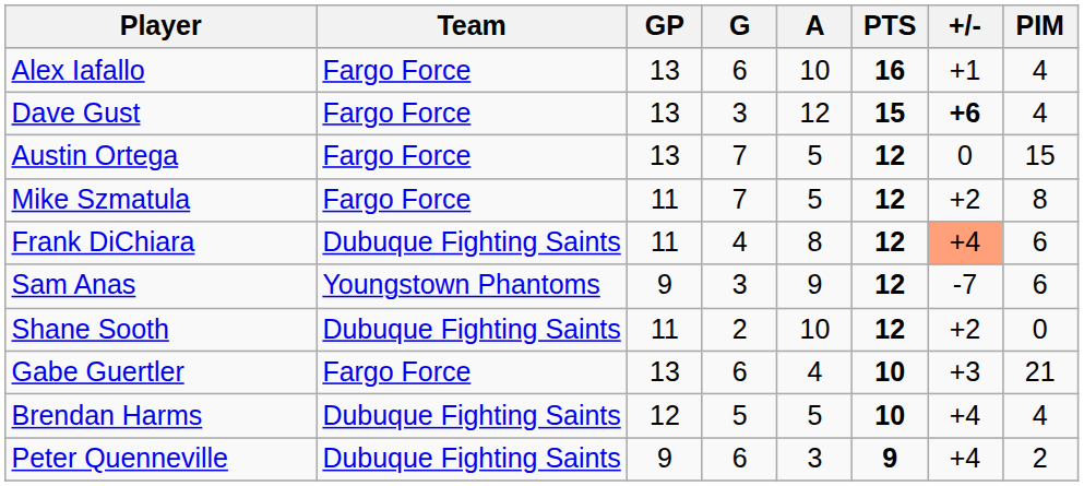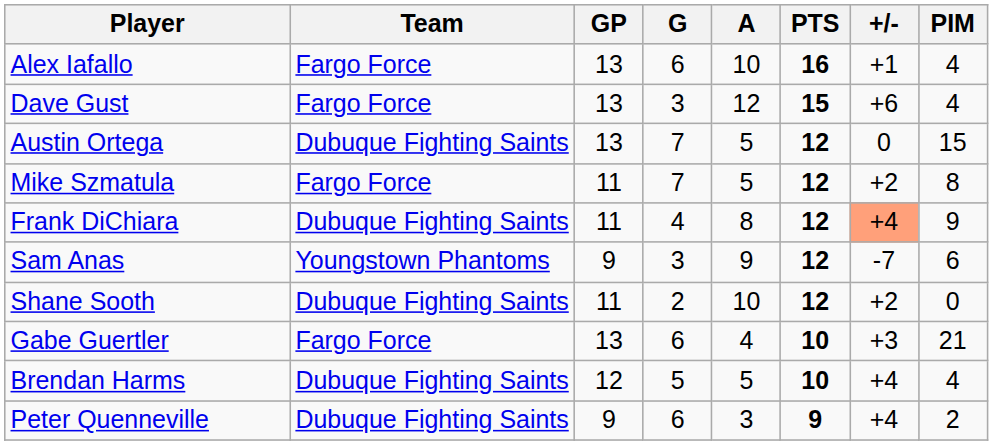 <table class="wikitable" style="text-align:center">
 <tr>
 <th bgcolor="#DDDDFF" width="29%">Player</th>
 <th bgcolor="#DDDDFF" width="29%">Team</th>
 <th bgcolor="#DDDDFF" width="7%">GP</th>
 <th bgcolor="#DDDDFF" width="7%">G</th>
 <th bgcolor="#DDDDFF" width="7%">A</th>
 <th bgcolor="#DDDDFF" width="7%">PTS</th>
 <th bgcolor="#DDDDFF" width="7%">+/-</th>
 <th bgcolor="#DDDDFF" width="7%">PIM</th>
 </tr>
 <tr>
 <td align=left><a href='#'>Alex Iafallo</a></td>
 <td align=left><a href='#'>Fargo Force</a></td>
 <td>13</td>
 <td>6</td>
 <td>10</td>
 <td><strong>16</strong></td>
 <td>+1</td>
 <td>4</td>
 </tr>
 <tr>
 <td align=left><a href='#'>Dave Gust</a></td>
 <td align=left><a href='#'>Fargo Force</a></td>
 <td>13</td>
 <td>3</td>
 <td>12</td>
 <td><strong>15</strong></td>
-<td><strong>+6</strong></td>
+<td>+6</td>
 <td>4</td>
 </tr>
 <tr>
 <td align=left><a href='#'>Austin Ortega</a></td>
-<td align=left><a href='#'>Fargo Force</a></td>
+<td align=left><a href='#'>Dubuque Fighting Saints</a></td>
 <td>13</td>
 <td>7</td>
 <td>5</td>
 <td><strong>12</strong></td>
 <td>0</td>
 <td>15</td>
 </tr>
 <tr>
 <td align=left><a href='#'>Mike Szmatula</a></td>
 <td align=left><a href='#'>Fargo Force</a></td>
 <td>11</td>
 <td>7</td>
 <td>5</td>
 <td><strong>12</strong></td>
 <td>+2</td>
 <td>8</td>
 </tr>
 <tr>
 <td align=left><a href='#'>Frank DiChiara</a></td>
 <td align=left><a href='#'>Dubuque Fighting Saints</a></td>
 <td>11</td>
 <td>4</td>
 <td>8</td>
 <td><strong>12</strong></td>
 <td style="background: lightsalmon;">+4</td>
-<td>6</td>
+<td>9</td>
 </tr>
 <tr>
 <td align=left><a href='#'>Sam Anas</a></td>
 <td align=left><a href='#'>Youngstown Phantoms</a></td>
 <td>9</td>
 <td>3</td>
 <td>9</td>
 <td><strong>12</strong></td>
 <td>-7</td>
 <td>6</td>
 </tr>
 <tr>
 <td align=left><a href='#'>Shane Sooth</a></td>
 <td align=left><a href='#'>Dubuque Fighting Saints</a></td>
 <td>11</td>
 <td>2</td>
 <td>10</td>
 <td><strong>12</strong></td>
 <td>+2</td>
 <td>0</td>
 </tr>
 <tr>
 <td align=left><a href='#'>Gabe Guertler</a></td>
 <td align=left><a href='#'>Fargo Force</a></td>
 <td>13</td>
 <td>6</td>
 <td>4</td>
 <td><strong>10</strong></td>
 <td>+3</td>
 <td>21</td>
 </tr>
 <tr>
 <td align=left><a href='#'>Brendan Harms</a></td>
 <td align=left><a href='#'>Dubuque Fighting Saints</a></td>
 <td>12</td>
 <td>5</td>
 <td>5</td>
 <td><strong>10</strong></td>
 <td>+4</td>
 <td>4</td>
 </tr>
 <tr>
 <td align=left><a href='#'>Peter Quenneville</a></td>
 <td align=left><a href='#'>Dubuque Fighting Saints</a></td>
 <td>9</td>
 <td>6</td>
 <td>3</td>
 <td><strong>9</strong></td>
 <td>+4</td>
 <td>2</td>
 </tr>
 </table>
